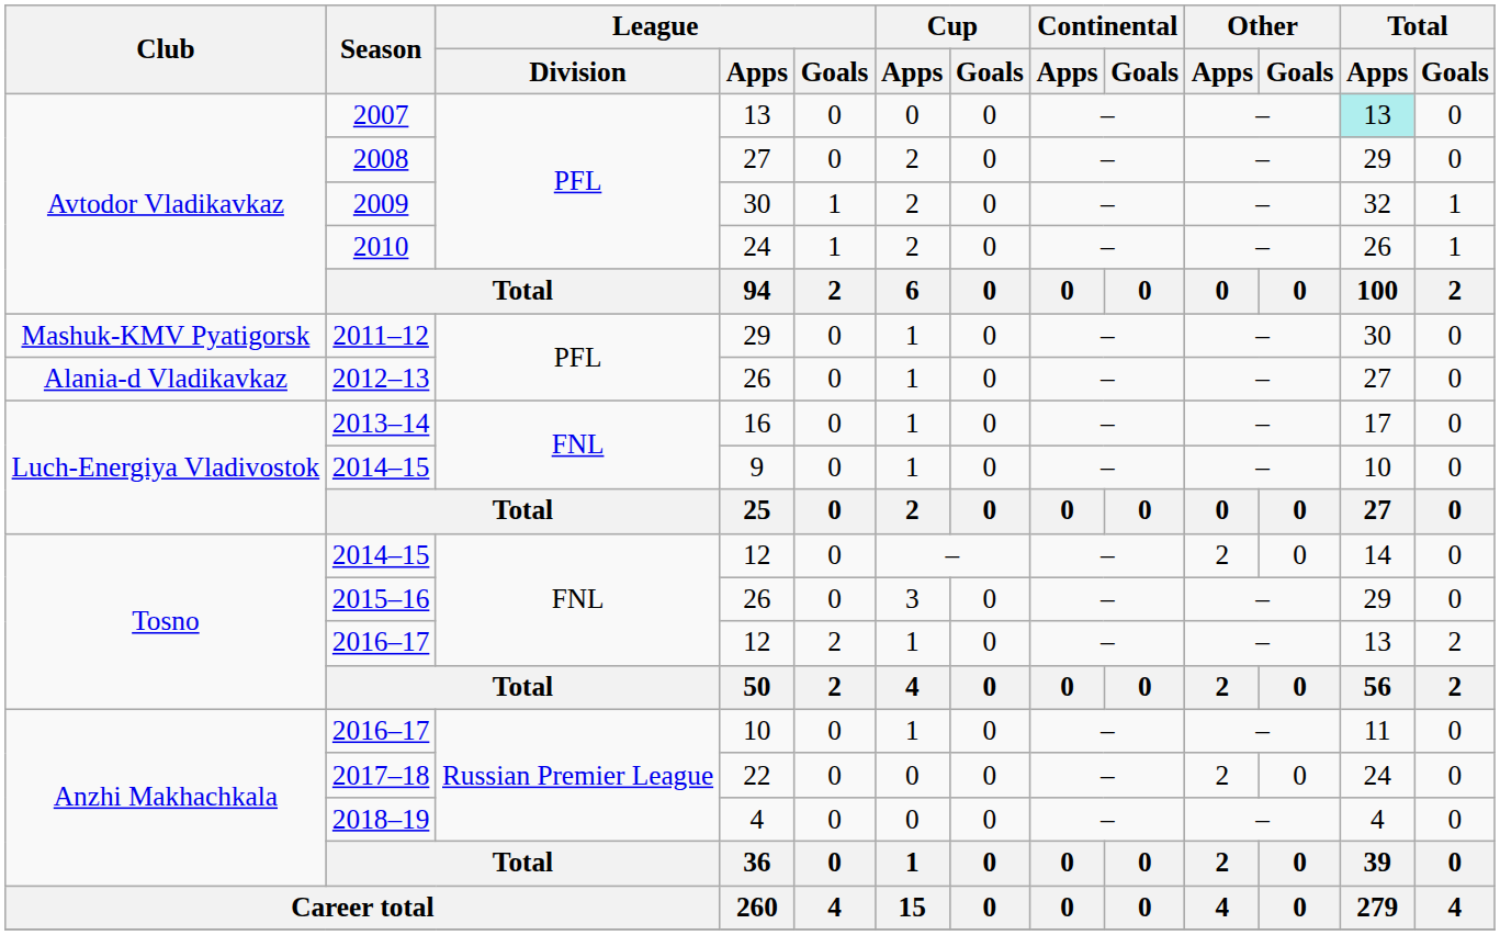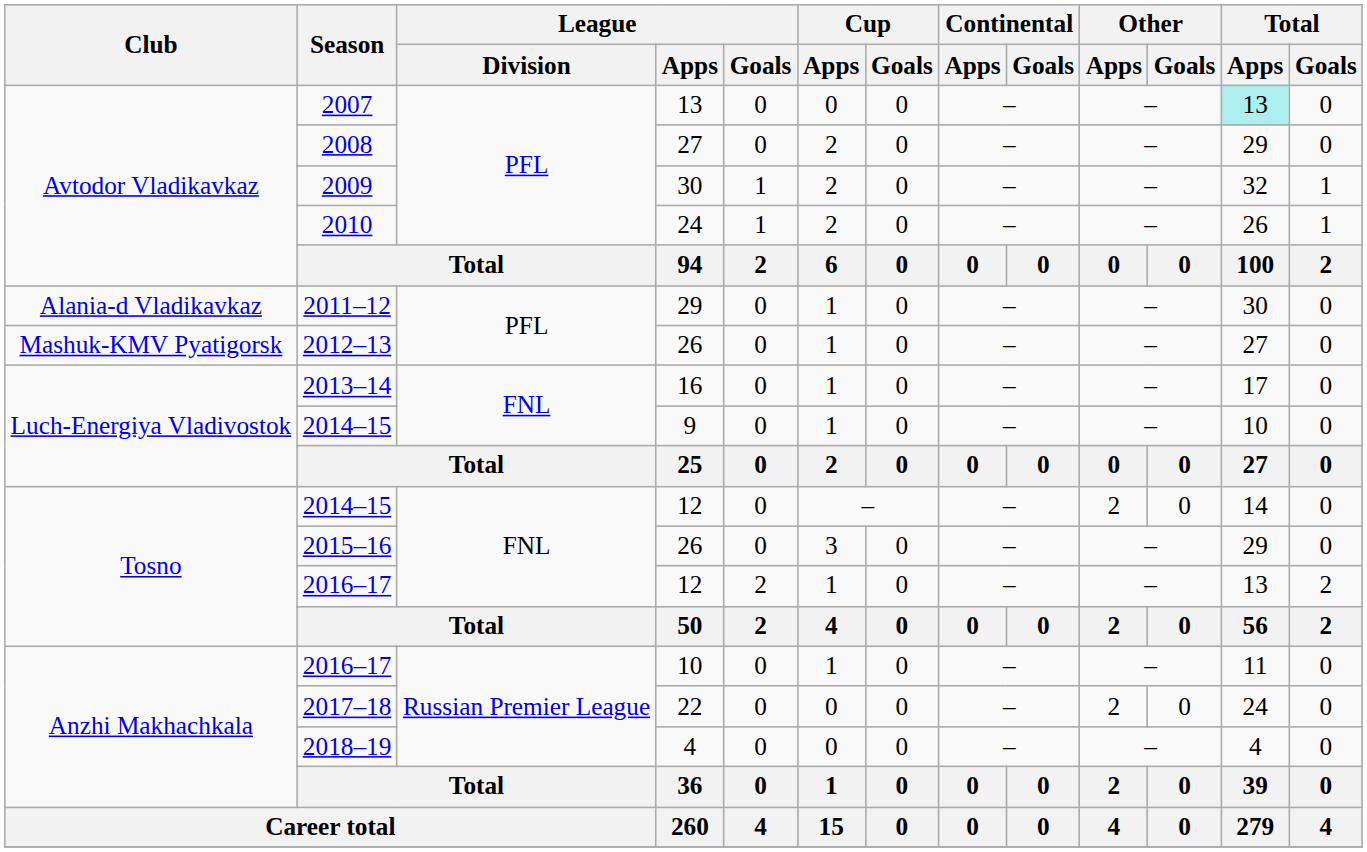 <table class="wikitable" style="text-align: center;">
 <tr>
 <th rowspan=2>Club</th>
 <th rowspan=2>Season</th>
 <th colspan=3>League</th>
 <th colspan=2>Cup</th>
 <th colspan=2>Continental</th>
 <th colspan=2>Other</th>
 <th colspan=2>Total</th>
 </tr>
 <tr>
 <th>Division</th>
 <th>Apps</th>
 <th>Goals</th>
 <th>Apps</th>
 <th>Goals</th>
 <th>Apps</th>
 <th>Goals</th>
 <th>Apps</th>
 <th>Goals</th>
 <th>Apps</th>
 <th>Goals</th>
 </tr>
 <tr>
 <td rowspan=5><a href='#'>Avtodor Vladikavkaz</a></td>
 <td><a href='#'>2007</a></td>
 <td rowspan=4><a href='#'>PFL</a></td>
 <td>13</td>
 <td>0</td>
 <td>0</td>
 <td>0</td>
 <td colspan=2>–</td>
 <td colspan=2>–</td>
 <td style="background: paleturquoise;">13</td>
 <td>0</td>
 </tr>
 <tr>
 <td><a href='#'>2008</a></td>
 <td>27</td>
 <td>0</td>
 <td>2</td>
 <td>0</td>
 <td colspan=2>–</td>
 <td colspan=2>–</td>
 <td>29</td>
 <td>0</td>
 </tr>
 <tr>
 <td><a href='#'>2009</a></td>
 <td>30</td>
 <td>1</td>
 <td>2</td>
 <td>0</td>
 <td colspan=2>–</td>
 <td colspan=2>–</td>
 <td>32</td>
 <td>1</td>
 </tr>
 <tr>
 <td><a href='#'>2010</a></td>
 <td>24</td>
 <td>1</td>
 <td>2</td>
 <td>0</td>
 <td colspan=2>–</td>
 <td colspan=2>–</td>
 <td>26</td>
 <td>1</td>
 </tr>
 <tr>
 <th colspan=2>Total</th>
 <th>94</th>
 <th>2</th>
 <th>6</th>
 <th>0</th>
 <th>0</th>
 <th>0</th>
 <th>0</th>
 <th>0</th>
 <th>100</th>
 <th>2</th>
 </tr>
 <tr>
-<td><a href='#'>Mashuk-KMV Pyatigorsk</a></td>
+<td><a href='#'>Alania-d Vladikavkaz</a></td>
 <td><a href='#'>2011–12</a></td>
 <td rowspan=2>PFL</td>
 <td>29</td>
 <td>0</td>
 <td>1</td>
 <td>0</td>
 <td colspan=2>–</td>
 <td colspan=2>–</td>
 <td>30</td>
 <td>0</td>
 </tr>
 <tr>
-<td><a href='#'>Alania-d Vladikavkaz</a></td>
+<td><a href='#'>Mashuk-KMV Pyatigorsk</a></td>
 <td><a href='#'>2012–13</a></td>
 <td>26</td>
 <td>0</td>
 <td>1</td>
 <td>0</td>
 <td colspan=2>–</td>
 <td colspan=2>–</td>
 <td>27</td>
 <td>0</td>
 </tr>
 <tr>
 <td rowspan=3><a href='#'>Luch-Energiya Vladivostok</a></td>
 <td><a href='#'>2013–14</a></td>
 <td rowspan=2><a href='#'>FNL</a></td>
 <td>16</td>
 <td>0</td>
 <td>1</td>
 <td>0</td>
 <td colspan=2>–</td>
 <td colspan=2>–</td>
 <td>17</td>
 <td>0</td>
 </tr>
 <tr>
 <td><a href='#'>2014–15</a></td>
 <td>9</td>
 <td>0</td>
 <td>1</td>
 <td>0</td>
 <td colspan=2>–</td>
 <td colspan=2>–</td>
 <td>10</td>
 <td>0</td>
 </tr>
 <tr>
 <th colspan=2>Total</th>
 <th>25</th>
 <th>0</th>
 <th>2</th>
 <th>0</th>
 <th>0</th>
 <th>0</th>
 <th>0</th>
 <th>0</th>
 <th>27</th>
 <th>0</th>
 </tr>
 <tr>
 <td rowspan=4><a href='#'>Tosno</a></td>
 <td><a href='#'>2014–15</a></td>
 <td rowspan=3>FNL</td>
 <td>12</td>
 <td>0</td>
 <td colspan=2>–</td>
 <td colspan=2>–</td>
 <td>2</td>
 <td>0</td>
 <td>14</td>
 <td>0</td>
 </tr>
 <tr>
 <td><a href='#'>2015–16</a></td>
 <td>26</td>
 <td>0</td>
 <td>3</td>
 <td>0</td>
 <td colspan=2>–</td>
 <td colspan=2>–</td>
 <td>29</td>
 <td>0</td>
 </tr>
 <tr>
 <td><a href='#'>2016–17</a></td>
 <td>12</td>
 <td>2</td>
 <td>1</td>
 <td>0</td>
 <td colspan=2>–</td>
 <td colspan=2>–</td>
 <td>13</td>
 <td>2</td>
 </tr>
 <tr>
 <th colspan=2>Total</th>
 <th>50</th>
 <th>2</th>
 <th>4</th>
 <th>0</th>
 <th>0</th>
 <th>0</th>
 <th>2</th>
 <th>0</th>
 <th>56</th>
 <th>2</th>
 </tr>
 <tr>
 <td rowspan=4><a href='#'>Anzhi Makhachkala</a></td>
 <td><a href='#'>2016–17</a></td>
 <td rowspan=3><a href='#'>Russian Premier League</a></td>
 <td>10</td>
 <td>0</td>
 <td>1</td>
 <td>0</td>
 <td colspan=2>–</td>
 <td colspan=2>–</td>
 <td>11</td>
 <td>0</td>
 </tr>
 <tr>
 <td><a href='#'>2017–18</a></td>
 <td>22</td>
 <td>0</td>
 <td>0</td>
 <td>0</td>
 <td colspan=2>–</td>
 <td>2</td>
 <td>0</td>
 <td>24</td>
 <td>0</td>
 </tr>
 <tr>
 <td><a href='#'>2018–19</a></td>
 <td>4</td>
 <td>0</td>
 <td>0</td>
 <td>0</td>
 <td colspan=2>–</td>
 <td colspan=2>–</td>
 <td>4</td>
 <td>0</td>
 </tr>
 <tr>
 <th colspan=2>Total</th>
 <th>36</th>
 <th>0</th>
 <th>1</th>
 <th>0</th>
 <th>0</th>
 <th>0</th>
 <th>2</th>
 <th>0</th>
 <th>39</th>
 <th>0</th>
 </tr>
 <tr>
 <th colspan=3>Career total</th>
 <th>260</th>
 <th>4</th>
 <th>15</th>
 <th>0</th>
 <th>0</th>
 <th>0</th>
 <th>4</th>
 <th>0</th>
 <th>279</th>
 <th>4</th>
 </tr>
 <tr>
 </tr>
 </table>
